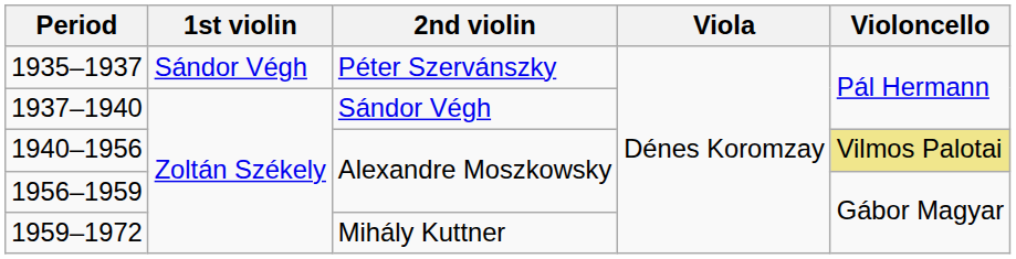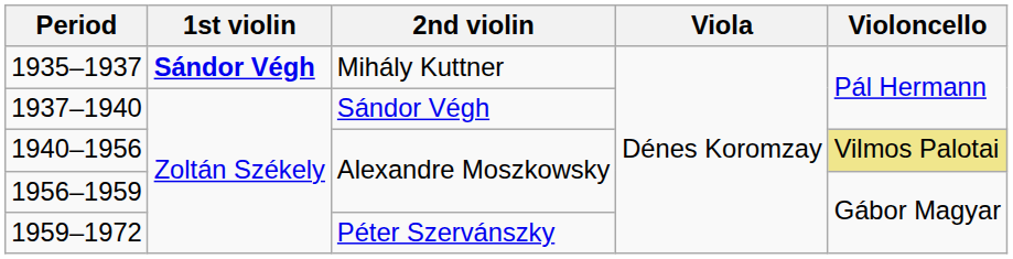 <table class="wikitable">
 <tr>
 <th>Period</th>
 <th>1st violin</th>
 <th>2nd violin</th>
 <th>Viola</th>
 <th>Violoncello</th>
 </tr>
 <tr>
 <td>1935–1937</td>
-<td><a href='#'>Sándor Végh</a></td>
-<td><a href='#'>Péter Szervánszky</a></td>
+<td><strong><a href='#'>Sándor Végh</a></strong></td>
+<td>Mihály Kuttner</td>
 <td rowspan="5">Dénes Koromzay</td>
 <td rowspan="2"><a href='#'>Pál Hermann</a></td>
 </tr>
 <tr>
 <td>1937–1940</td>
 <td rowspan="4"><a href='#'>Zoltán Székely</a></td>
 <td><a href='#'>Sándor Végh</a></td>
 </tr>
 <tr>
 <td>1940–1956</td>
 <td rowspan="2">Alexandre Moszkowsky</td>
 <td style="background: khaki;">Vilmos Palotai</td>
 </tr>
 <tr>
 <td>1956–1959</td>
 <td rowspan="2">Gábor Magyar</td>
 </tr>
 <tr>
 <td>1959–1972</td>
-<td>Mihály Kuttner</td>
+<td><a href='#'>Péter Szervánszky</a></td>
 </tr>
 </table>
